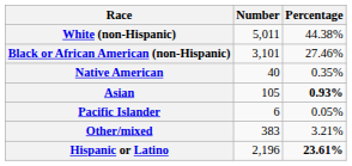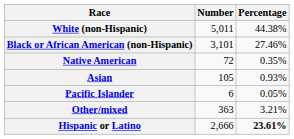 <table class="wikitable" style="text-align:right">
 <tr>
 <th scope="col">Race</th>
 <th scope="col">Number</th>
 <th scope="col">Percentage</th>
 </tr>
 <tr>
 <th scope="row"><a href='#'>White</a> (non-Hispanic)</th>
 <td>5,011</td>
 <td>44.38%</td>
 </tr>
 <tr>
 <th scope="row"><a href='#'>Black or African American</a> (non-Hispanic)</th>
 <td>3,101</td>
 <td>27.46%</td>
 </tr>
 <tr>
 <th scope="row"><a href='#'>Native American</a></th>
-<td>40</td>
+<td>72</td>
 <td>0.35%</td>
 </tr>
 <tr>
 <th scope="row"><a href='#'>Asian</a></th>
 <td>105</td>
-<td><strong>0.93%</strong></td>
+<td>0.93%</td>
 </tr>
 <tr>
 <th scope="row"><a href='#'>Pacific Islander</a></th>
 <td>6</td>
 <td>0.05%</td>
 </tr>
 <tr>
 <th scope="row"><a href='#'>Other/mixed</a></th>
-<td>383</td>
+<td>363</td>
 <td>3.21%</td>
 </tr>
 <tr>
 <th scope="row"><a href='#'>Hispanic</a> or <a href='#'>Latino</a></th>
-<td>2,196</td>
+<td>2,666</td>
 <td><strong>23.61%</strong></td>
 </tr>
 </table>
